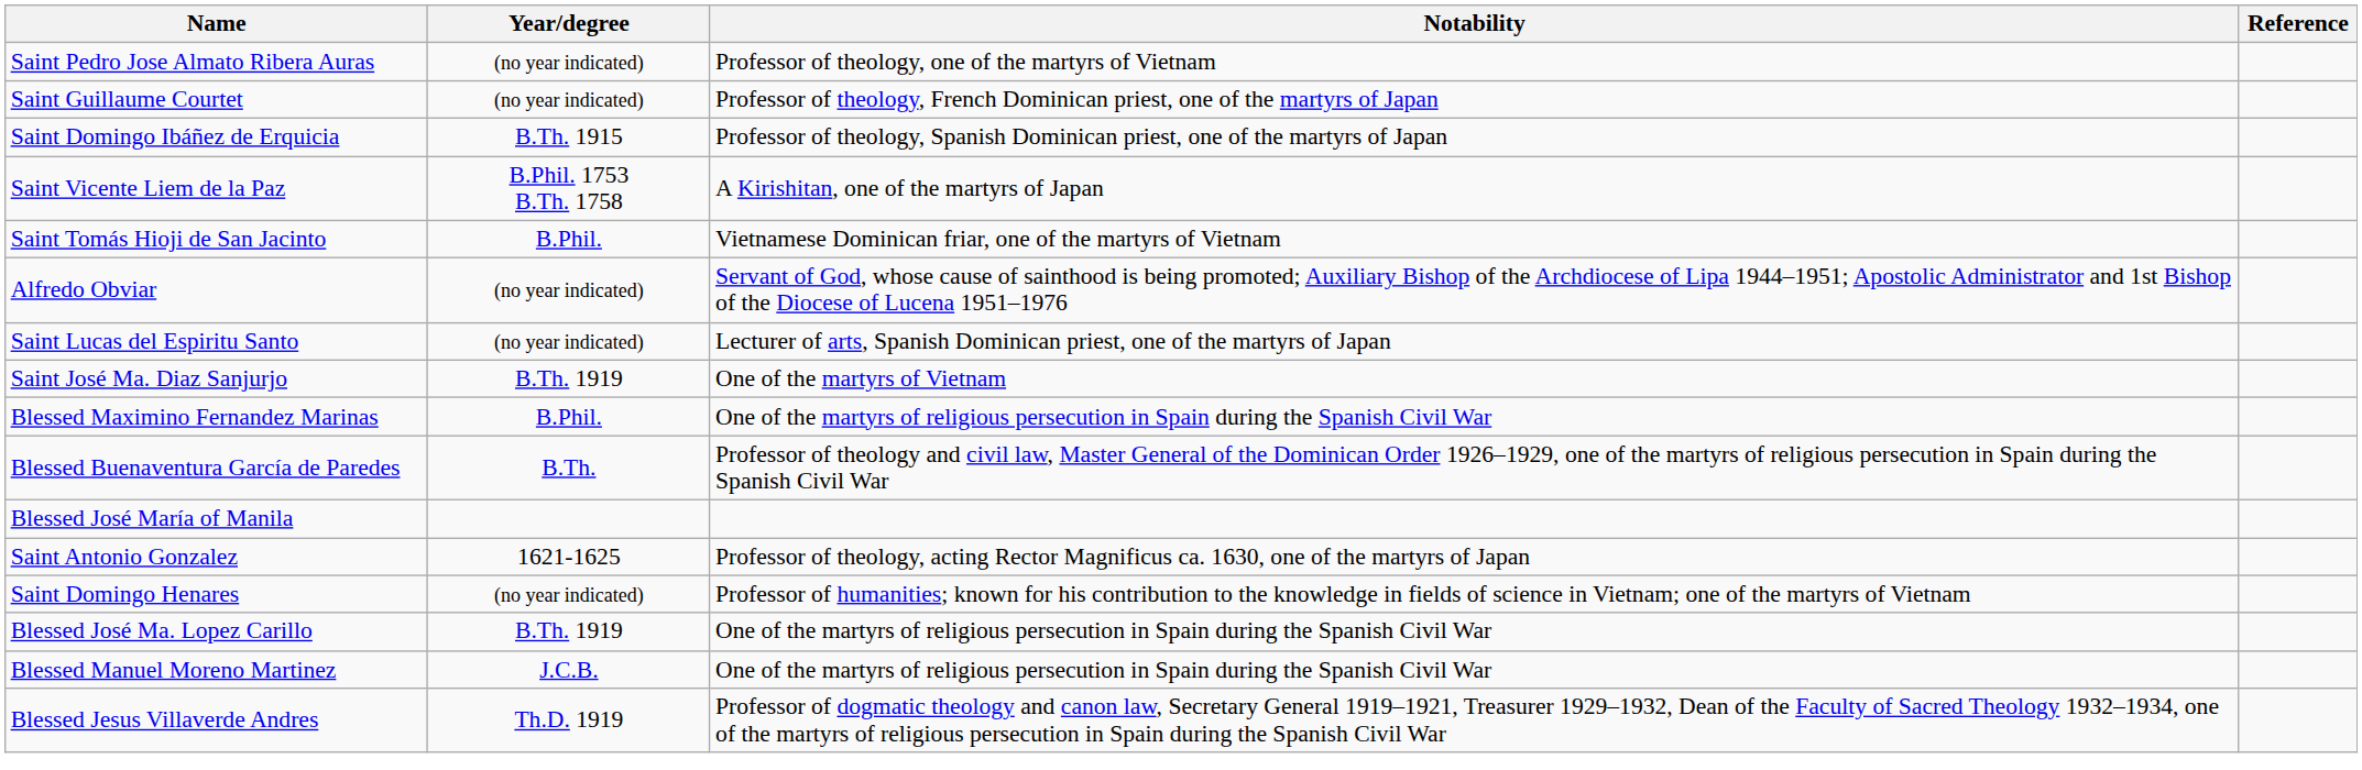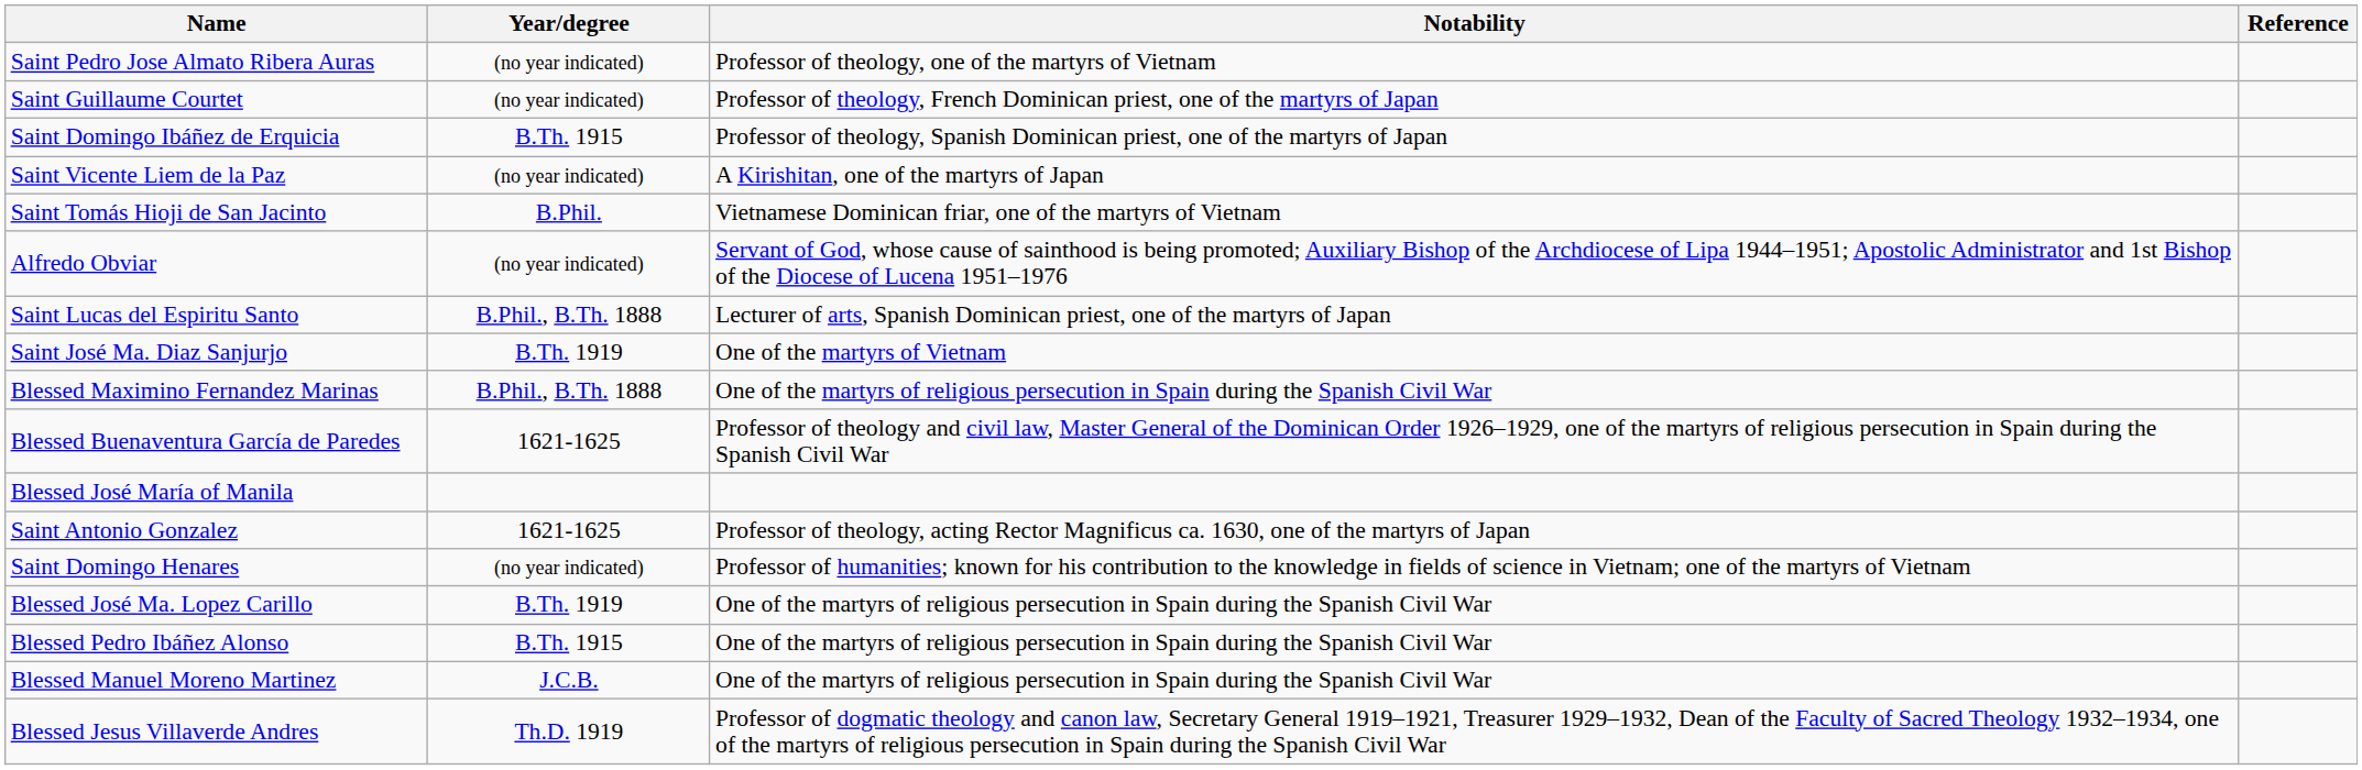 <table class="wikitable sortable" style="width:100%;">
 <tr>
 <th style="width:*;">Name</th>
 <th style="width:12%;">Year/degree</th>
 <th style="width:65%;" class="unsortable">Notability</th>
 <th style="width:*;" class="unsortable">Reference</th>
 </tr>
 <tr>
 <td><a href='#'>Saint Pedro Jose Almato Ribera Auras</a></td>
 <td align=center><small>(no year indicated)</small></td>
 <td>Professor of theology, one of the martyrs of Vietnam</td>
 <td align=center></td>
 </tr>
 <tr>
 <td><a href='#'>Saint Guillaume Courtet</a></td>
 <td align=center><small>(no year indicated)</small></td>
 <td>Professor of <a href='#'>theology</a>, French Dominican priest, one of the <a href='#'>martyrs of Japan</a></td>
 <td align=center></td>
 </tr>
 <tr>
 <td><a href='#'>Saint Domingo Ibáñez de Erquicia</a></td>
 <td align=center><a href='#'>B.Th.</a> 1915</td>
 <td>Professor of theology, Spanish Dominican priest, one of the martyrs of Japan</td>
 <td align=center></td>
 </tr>
 <tr>
 <td><a href='#'>Saint Vicente Liem de la Paz</a></td>
-<td align=center><a href='#'>B.Phil.</a> 1753<br><a href='#'>B.Th.</a> 1758</td>
+<td align=center><small>(no year indicated)</small></td>
 <td>A <a href='#'>Kirishitan</a>, one of the martyrs of Japan</td>
 <td align=center></td>
 </tr>
 <tr>
 <td><a href='#'>Saint Tomás Hioji de San Jacinto</a></td>
 <td align=center><a href='#'>B.Phil.</a></td>
 <td>Vietnamese Dominican friar, one of the martyrs of Vietnam</td>
 <td align=center></td>
 </tr>
 <tr>
 <td><a href='#'>Alfredo Obviar</a></td>
 <td align=center><small>(no year indicated)</small></td>
 <td><a href='#'>Servant of God</a>, whose cause of sainthood is being promoted; <a href='#'>Auxiliary Bishop</a> of the <a href='#'>Archdiocese of Lipa</a> 1944–1951; <a href='#'>Apostolic Administrator</a> and 1st <a href='#'>Bishop</a> of the <a href='#'>Diocese of Lucena</a> 1951–1976</td>
 <td align=center></td>
 </tr>
 <tr>
 <td><a href='#'>Saint Lucas del Espiritu Santo</a></td>
-<td align=center><small>(no year indicated)</small></td>
+<td align=center><a href='#'>B.Phil.</a>, <a href='#'>B.Th.</a> 1888</td>
 <td>Lecturer of <a href='#'>arts</a>, Spanish Dominican priest, one of the martyrs of Japan</td>
 <td align=center></td>
 </tr>
 <tr>
 <td><a href='#'>Saint José Ma. Diaz Sanjurjo</a></td>
 <td align=center><a href='#'>B.Th.</a> 1919</td>
 <td>One of the <a href='#'>martyrs of Vietnam</a></td>
 <td align=center></td>
 </tr>
 <tr>
 <td><a href='#'>Blessed Maximino Fernandez Marinas</a></td>
-<td align=center><a href='#'>B.Phil.</a></td>
+<td align=center><a href='#'>B.Phil.</a>, <a href='#'>B.Th.</a> 1888</td>
 <td>One of the <a href='#'>martyrs of religious persecution in Spain</a> during the <a href='#'>Spanish Civil War</a></td>
 <td align=center></td>
 </tr>
 <tr>
 <td><a href='#'>Blessed Buenaventura García de Paredes</a></td>
-<td align=center><a href='#'>B.Th.</a></td>
+<td align=center>1621-1625</td>
 <td>Professor of theology and <a href='#'>civil law</a>, <a href='#'>Master General of the Dominican Order</a> 1926–1929, one of the martyrs of religious persecution in Spain during the Spanish Civil War</td>
 <td align=center></td>
 </tr>
 <tr>
 <td><a href='#'>Blessed José María of Manila</a></td>
 <td align=center></td>
 <td></td>
 <td align=center></td>
 </tr>
 <tr>
 <td><a href='#'>Saint Antonio Gonzalez</a></td>
 <td align=center>1621-1625</td>
 <td>Professor of theology, acting Rector Magnificus ca. 1630, one of the martyrs of Japan</td>
 <td align=center></td>
 </tr>
 <tr>
 <td><a href='#'>Saint Domingo Henares</a></td>
 <td align=center><small>(no year indicated)</small></td>
 <td>Professor of <a href='#'>humanities</a>; known for his contribution to the knowledge in fields of science in Vietnam; one of the martyrs of Vietnam</td>
 <td align=center></td>
 </tr>
 <tr>
 <td><a href='#'>Blessed José Ma. Lopez Carillo</a></td>
 <td align=center><a href='#'>B.Th.</a> 1919</td>
 <td>One of the martyrs of religious persecution in Spain during the Spanish Civil War</td>
 <td align=center></td>
 </tr>
 <tr>
+<td><a href='#'>Blessed Pedro Ibáñez Alonso</a></td>
+<td align=center><a href='#'>B.Th.</a> 1915</td>
+<td>One of the martyrs of religious persecution in Spain during the Spanish Civil War</td>
+<td align=center></td>
+</tr>
+<tr>
 <td><a href='#'>Blessed Manuel Moreno Martinez</a></td>
 <td align=center><a href='#'>J.C.B.</a></td>
 <td>One of the martyrs of religious persecution in Spain during the Spanish Civil War</td>
 <td align=center></td>
 </tr>
 <tr>
 <td><a href='#'>Blessed Jesus Villaverde Andres</a></td>
 <td align=center><a href='#'>Th.D.</a> 1919</td>
 <td>Professor of <a href='#'>dogmatic theology</a> and <a href='#'>canon law</a>, Secretary General 1919–1921, Treasurer 1929–1932, Dean of the <a href='#'>Faculty of Sacred Theology</a> 1932–1934, one of the martyrs of religious persecution in Spain during the Spanish Civil War</td>
 <td align=center></td>
 </tr>
 </table>
